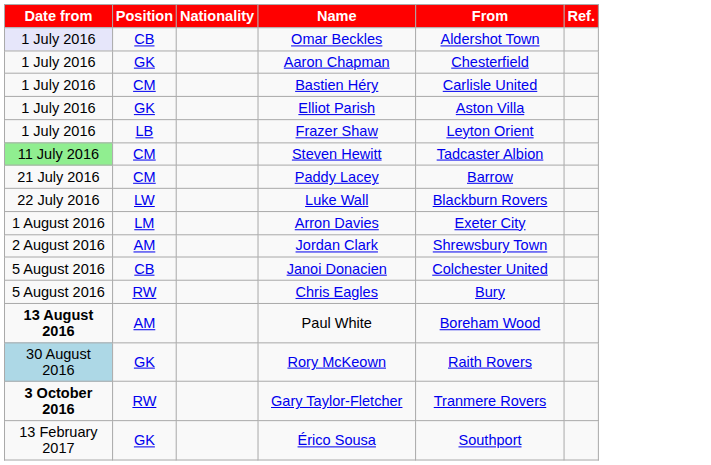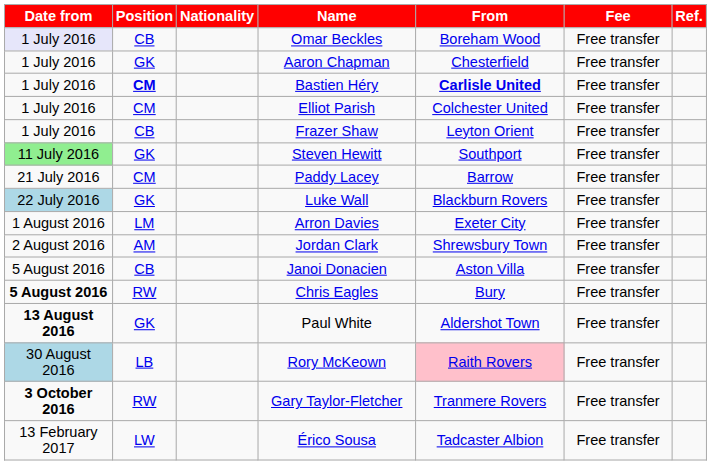 <table class="wikitable"  style="text-align:center; font-size:90%; ">
 <tr>
 <th style="background:#FF0000; color:white; width:100px;">Date from</th>
 <th style="background:#FF0000; color:white; width:50px;">Position</th>
 <th style="background:#FF0000; color:white; width:50px;">Nationality</th>
 <th style="background:#FF0000; color:white; width:150px;">Name</th>
 <th style="background:#FF0000; color:white; width:140px;">From</th>
+<th style="background:#FF0000; color:white; width:100px;">Fee</th>
 <th style="background:#FF0000; color:white; width:25px;">Ref.</th>
 </tr>
 <tr>
 <td style="background: lavender;">1 July 2016</td>
 <td><a href='#'>CB</a></td>
 <td></td>
 <td><a href='#'>Omar Beckles</a></td>
-<td><a href='#'>Aldershot Town</a></td>
+<td><a href='#'>Boreham Wood</a></td>
+<td>Free transfer</td>
 <td></td>
 </tr>
 <tr>
 <td>1 July 2016</td>
 <td><a href='#'>GK</a></td>
 <td></td>
 <td><a href='#'>Aaron Chapman</a></td>
 <td><a href='#'>Chesterfield</a></td>
+<td>Free transfer</td>
+<td></td>
+</tr>
+<tr>
+<td>1 July 2016</td>
+<td><strong><a href='#'>CM</a></strong></td>
+<td></td>
+<td><a href='#'>Bastien Héry</a></td>
+<td><strong><a href='#'>Carlisle United</a></strong></td>
+<td>Free transfer</td>
 <td></td>
 </tr>
 <tr>
 <td>1 July 2016</td>
 <td><a href='#'>CM</a></td>
 <td></td>
-<td><a href='#'>Bastien Héry</a></td>
-<td><a href='#'>Carlisle United</a></td>
+<td><a href='#'>Elliot Parish</a></td>
+<td><a href='#'>Colchester United</a></td>
+<td>Free transfer</td>
 <td></td>
 </tr>
 <tr>
 <td>1 July 2016</td>
-<td><a href='#'>GK</a></td>
-<td></td>
-<td><a href='#'>Elliot Parish</a></td>
-<td><a href='#'>Aston Villa</a></td>
-<td></td>
-</tr>
-<tr>
-<td>1 July 2016</td>
-<td><a href='#'>LB</a></td>
+<td><a href='#'>CB</a></td>
 <td></td>
 <td><a href='#'>Frazer Shaw</a></td>
 <td><a href='#'>Leyton Orient</a></td>
+<td>Free transfer</td>
 <td></td>
 </tr>
 <tr>
 <td style="background: lightgreen;">11 July 2016</td>
-<td><a href='#'>CM</a></td>
+<td><a href='#'>GK</a></td>
 <td></td>
 <td><a href='#'>Steven Hewitt</a></td>
-<td><a href='#'>Tadcaster Albion</a></td>
+<td><a href='#'>Southport</a></td>
+<td>Free transfer</td>
 <td></td>
 </tr>
 <tr>
 <td>21 July 2016</td>
 <td><a href='#'>CM</a></td>
 <td></td>
 <td><a href='#'>Paddy Lacey</a></td>
 <td><a href='#'>Barrow</a></td>
+<td>Free transfer</td>
 <td></td>
 </tr>
 <tr>
-<td>22 July 2016</td>
-<td><a href='#'>LW</a></td>
+<td style="background: lightblue;">22 July 2016</td>
+<td><a href='#'>GK</a></td>
 <td></td>
 <td><a href='#'>Luke Wall</a></td>
 <td><a href='#'>Blackburn Rovers</a></td>
+<td>Free transfer</td>
 <td></td>
 </tr>
 <tr>
 <td>1 August 2016</td>
 <td><a href='#'>LM</a></td>
 <td></td>
 <td><a href='#'>Arron Davies</a></td>
 <td><a href='#'>Exeter City</a></td>
+<td>Free transfer</td>
 <td></td>
 </tr>
 <tr>
 <td>2 August 2016</td>
 <td><a href='#'>AM</a></td>
 <td></td>
 <td><a href='#'>Jordan Clark</a></td>
 <td><a href='#'>Shrewsbury Town</a></td>
+<td>Free transfer</td>
 <td></td>
 </tr>
 <tr>
 <td>5 August 2016</td>
 <td><a href='#'>CB</a></td>
 <td></td>
 <td><a href='#'>Janoi Donacien</a></td>
-<td><a href='#'>Colchester United</a></td>
+<td><a href='#'>Aston Villa</a></td>
+<td>Free transfer</td>
 <td></td>
 </tr>
 <tr>
-<td>5 August 2016</td>
+<td><strong>5 August 2016</strong></td>
 <td><a href='#'>RW</a></td>
 <td></td>
 <td><a href='#'>Chris Eagles</a></td>
 <td><a href='#'>Bury</a></td>
+<td>Free transfer</td>
 <td></td>
 </tr>
 <tr>
 <td><strong>13 August 2016</strong></td>
-<td><a href='#'>AM</a></td>
+<td><a href='#'>GK</a></td>
 <td></td>
 <td>Paul White</td>
-<td><a href='#'>Boreham Wood</a></td>
+<td><a href='#'>Aldershot Town</a></td>
+<td>Free transfer</td>
 <td></td>
 </tr>
 <tr>
 <td style="background: lightblue;">30 August 2016</td>
-<td><a href='#'>GK</a></td>
+<td><a href='#'>LB</a></td>
 <td></td>
 <td><a href='#'>Rory McKeown</a></td>
-<td><a href='#'>Raith Rovers</a></td>
+<td style="background: pink;"><a href='#'>Raith Rovers</a></td>
+<td>Free transfer</td>
 <td></td>
 </tr>
 <tr>
 <td><strong>3 October 2016</strong></td>
 <td><a href='#'>RW</a></td>
 <td></td>
 <td><a href='#'>Gary Taylor-Fletcher</a></td>
 <td><a href='#'>Tranmere Rovers</a></td>
+<td>Free transfer</td>
 <td></td>
 </tr>
 <tr>
 <td>13 February 2017</td>
-<td><a href='#'>GK</a></td>
+<td><a href='#'>LW</a></td>
 <td></td>
 <td><a href='#'>Érico Sousa</a></td>
-<td><a href='#'>Southport</a></td>
+<td><a href='#'>Tadcaster Albion</a></td>
+<td>Free transfer</td>
 <td></td>
 </tr>
 </table>
